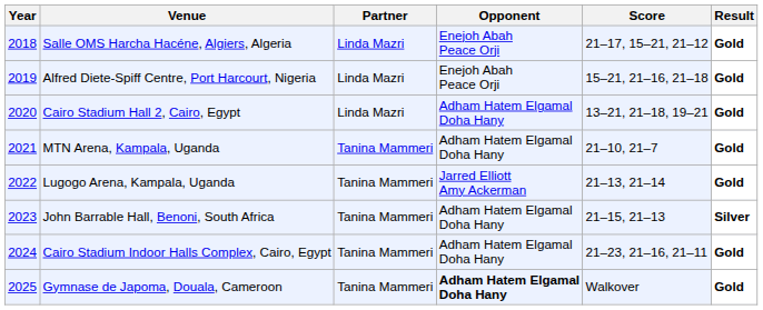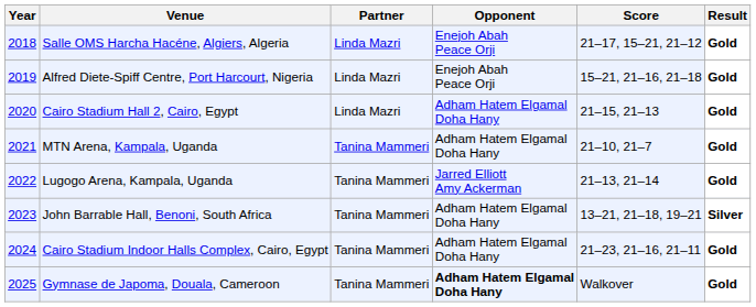 <table class="sortable wikitable" style="font-size: 90%;">
 <tr>
 <th>Year</th>
 <th>Venue</th>
 <th>Partner</th>
 <th>Opponent</th>
 <th>Score</th>
 <th>Result</th>
 </tr>
 <tr style="background:#ECF2FF">
 <td align="center"><a href='#'>2018</a></td>
 <td align="left"><a href='#'>Salle OMS Harcha Hacéne</a>, <a href='#'>Algiers</a>, Algeria</td>
 <td align="left"> <a href='#'>Linda Mazri</a></td>
 <td align="left"> <a href='#'>Enejoh Abah</a><br> <a href='#'>Peace Orji</a></td>
 <td align="left">21–17, 15–21, 21–12</td>
 <td style="text-align:left; background:white"> <strong>Gold</strong></td>
 </tr>
 <tr style="background:#ECF2FF">
 <td align="center"><a href='#'>2019</a></td>
 <td align="left">Alfred Diete-Spiff Centre, <a href='#'>Port Harcourt</a>, Nigeria</td>
 <td align="left"> Linda Mazri</td>
 <td align="left"> Enejoh Abah<br> Peace Orji</td>
 <td align="left">15–21, 21–16, 21–18</td>
 <td style="text-align:left; background:white"> <strong>Gold</strong></td>
 </tr>
 <tr style="background:#ECF2FF">
 <td align="center"><a href='#'>2020</a></td>
 <td align="left"><a href='#'>Cairo Stadium Hall 2</a>, <a href='#'>Cairo</a>, Egypt</td>
 <td align="left"> Linda Mazri</td>
 <td align="left"> <a href='#'>Adham Hatem Elgamal</a><br> <a href='#'>Doha Hany</a></td>
-<td align="left">13–21, 21–18, 19–21</td>
+<td align="left">21–15, 21–13</td>
 <td style="text-align:left; background:white"> <strong>Gold</strong></td>
 </tr>
 <tr style="background:#ECF2FF">
 <td align="center"><a href='#'>2021</a></td>
 <td align="left">MTN Arena, <a href='#'>Kampala</a>, Uganda</td>
 <td align="left"> <a href='#'>Tanina Mammeri</a></td>
 <td align="left"> Adham Hatem Elgamal<br> Doha Hany</td>
 <td align="left">21–10, 21–7</td>
 <td style="text-align:left; background:white"> <strong>Gold</strong></td>
 </tr>
 <tr style="background:#ECF2FF">
 <td align="center"><a href='#'>2022</a></td>
 <td align="left">Lugogo Arena, Kampala, Uganda</td>
 <td align="left"> Tanina Mammeri</td>
 <td align="left"> <a href='#'>Jarred Elliott</a><br> <a href='#'>Amy Ackerman</a></td>
 <td align="left">21–13, 21–14</td>
 <td style="text-align:left; background:white"> <strong>Gold</strong></td>
 </tr>
 <tr style="background:#ECF2FF">
 <td align="center"><a href='#'>2023</a></td>
 <td align="left">John Barrable Hall, <a href='#'>Benoni</a>, South Africa</td>
 <td align="left"> Tanina Mammeri</td>
 <td align="left"> Adham Hatem Elgamal<br> Doha Hany</td>
-<td align="left">21–15, 21–13</td>
+<td align="left">13–21, 21–18, 19–21</td>
 <td style="text-align:left; background:white"> <strong>Silver</strong></td>
 </tr>
 <tr style="background:#ECF2FF">
 <td align="center"><a href='#'>2024</a></td>
 <td align="left"><a href='#'>Cairo Stadium Indoor Halls Complex</a>, Cairo, Egypt</td>
 <td align="left"> Tanina Mammeri</td>
 <td align="left"> Adham Hatem Elgamal<br> Doha Hany</td>
 <td align="left">21–23, 21–16, 21–11</td>
 <td style="text-align:left; background:white"> <strong>Gold</strong></td>
 </tr>
 <tr style="background:#ECF2FF">
 <td align="center"><a href='#'>2025</a></td>
 <td align="left"><a href='#'>Gymnase de Japoma</a>, <a href='#'>Douala</a>, Cameroon</td>
 <td align="left"> Tanina Mammeri</td>
 <td align="left"><strong> Adham Hatem Elgamal<br> Doha Hany</strong></td>
 <td align="left">Walkover</td>
 <td style="text-align:left; background:white"> <strong>Gold</strong></td>
 </tr>
 </table>
